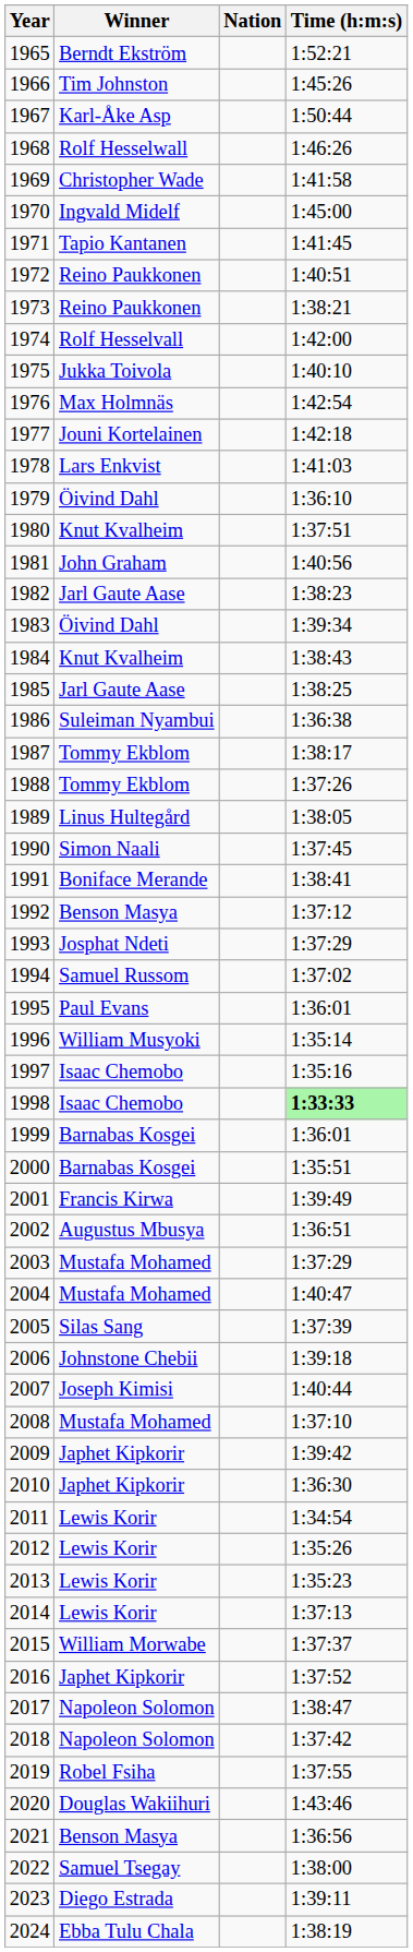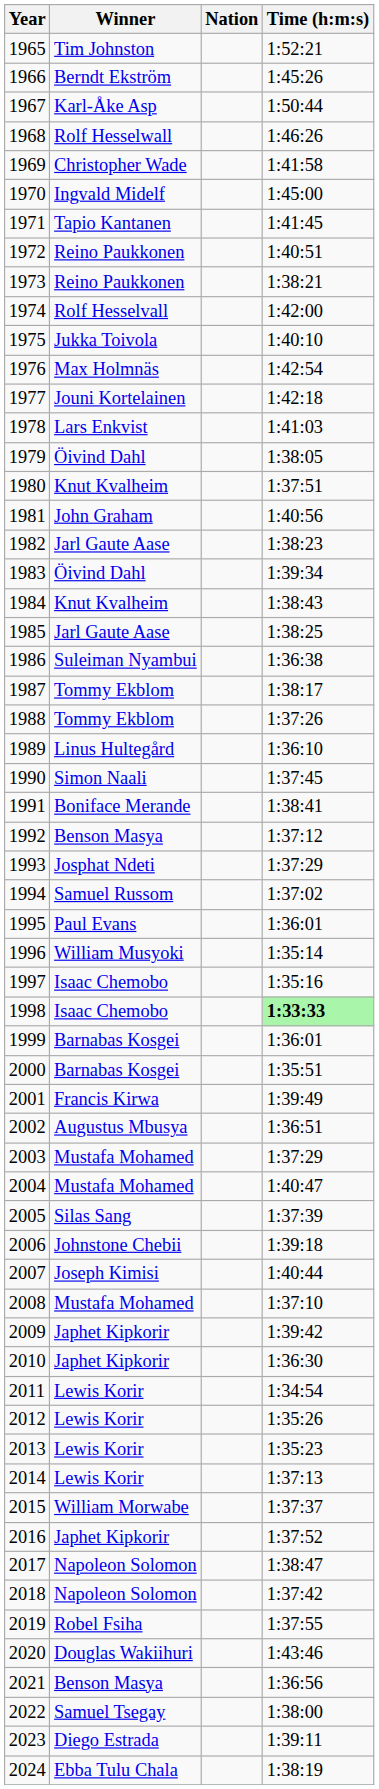 <table class=wikitable>
 <tr>
 <th>Year</th>
 <th>Winner</th>
 <th>Nation</th>
 <th>Time (h:m:s)</th>
 </tr>
 <tr>
 <td>1965</td>
-<td><a href='#'>Berndt Ekström</a></td>
+<td><a href='#'>Tim Johnston</a></td>
 <td></td>
 <td>1:52:21</td>
 </tr>
 <tr>
 <td>1966</td>
-<td><a href='#'>Tim Johnston</a></td>
+<td><a href='#'>Berndt Ekström</a></td>
 <td></td>
 <td>1:45:26</td>
 </tr>
 <tr>
 <td>1967</td>
 <td><a href='#'>Karl-Åke Asp</a></td>
 <td></td>
 <td>1:50:44</td>
 </tr>
 <tr>
 <td>1968</td>
 <td><a href='#'>Rolf Hesselwall</a></td>
 <td></td>
 <td>1:46:26</td>
 </tr>
 <tr>
 <td>1969</td>
 <td><a href='#'>Christopher Wade</a></td>
 <td></td>
 <td>1:41:58</td>
 </tr>
 <tr>
 <td>1970</td>
 <td><a href='#'>Ingvald Midelf</a></td>
 <td></td>
 <td>1:45:00</td>
 </tr>
 <tr>
 <td>1971</td>
 <td><a href='#'>Tapio Kantanen</a></td>
 <td></td>
 <td>1:41:45</td>
 </tr>
 <tr>
 <td>1972</td>
 <td><a href='#'>Reino Paukkonen</a></td>
 <td></td>
 <td>1:40:51</td>
 </tr>
 <tr>
 <td>1973</td>
 <td><a href='#'>Reino Paukkonen</a></td>
 <td></td>
 <td>1:38:21</td>
 </tr>
 <tr>
 <td>1974</td>
 <td><a href='#'>Rolf Hesselvall</a></td>
 <td></td>
 <td>1:42:00</td>
 </tr>
 <tr>
 <td>1975</td>
 <td><a href='#'>Jukka Toivola</a></td>
 <td></td>
 <td>1:40:10</td>
 </tr>
 <tr>
 <td>1976</td>
 <td><a href='#'>Max Holmnäs</a></td>
 <td></td>
 <td>1:42:54</td>
 </tr>
 <tr>
 <td>1977</td>
 <td><a href='#'>Jouni Kortelainen</a></td>
 <td></td>
 <td>1:42:18</td>
 </tr>
 <tr>
 <td>1978</td>
 <td><a href='#'>Lars Enkvist</a></td>
 <td></td>
 <td>1:41:03</td>
 </tr>
 <tr>
 <td>1979</td>
 <td><a href='#'>Öivind Dahl</a></td>
 <td></td>
-<td>1:36:10</td>
+<td>1:38:05</td>
 </tr>
 <tr>
 <td>1980</td>
 <td><a href='#'>Knut Kvalheim</a></td>
 <td></td>
 <td>1:37:51</td>
 </tr>
 <tr>
 <td>1981</td>
 <td><a href='#'>John Graham</a></td>
 <td></td>
 <td>1:40:56</td>
 </tr>
 <tr>
 <td>1982</td>
 <td><a href='#'>Jarl Gaute Aase</a></td>
 <td></td>
 <td>1:38:23</td>
 </tr>
 <tr>
 <td>1983</td>
 <td><a href='#'>Öivind Dahl</a></td>
 <td></td>
 <td>1:39:34</td>
 </tr>
 <tr>
 <td>1984</td>
 <td><a href='#'>Knut Kvalheim</a></td>
 <td></td>
 <td>1:38:43</td>
 </tr>
 <tr>
 <td>1985</td>
 <td><a href='#'>Jarl Gaute Aase</a></td>
 <td></td>
 <td>1:38:25</td>
 </tr>
 <tr>
 <td>1986</td>
 <td><a href='#'>Suleiman Nyambui</a></td>
 <td></td>
 <td>1:36:38</td>
 </tr>
 <tr>
 <td>1987</td>
 <td><a href='#'>Tommy Ekblom</a></td>
 <td></td>
 <td>1:38:17</td>
 </tr>
 <tr>
 <td>1988</td>
 <td><a href='#'>Tommy Ekblom</a></td>
 <td></td>
 <td>1:37:26</td>
 </tr>
 <tr>
 <td>1989</td>
 <td><a href='#'>Linus Hultegård</a></td>
 <td></td>
-<td>1:38:05</td>
+<td>1:36:10</td>
 </tr>
 <tr>
 <td>1990</td>
 <td><a href='#'>Simon Naali</a></td>
 <td></td>
 <td>1:37:45</td>
 </tr>
 <tr>
 <td>1991</td>
 <td><a href='#'>Boniface Merande</a></td>
 <td></td>
 <td>1:38:41</td>
 </tr>
 <tr>
 <td>1992</td>
 <td><a href='#'>Benson Masya</a></td>
 <td></td>
 <td>1:37:12</td>
 </tr>
 <tr>
 <td>1993</td>
 <td><a href='#'>Josphat Ndeti</a></td>
 <td></td>
 <td>1:37:29</td>
 </tr>
 <tr>
 <td>1994</td>
 <td><a href='#'>Samuel Russom</a></td>
 <td></td>
 <td>1:37:02</td>
 </tr>
 <tr>
 <td>1995</td>
 <td><a href='#'>Paul Evans</a></td>
 <td></td>
 <td>1:36:01</td>
 </tr>
 <tr>
 <td>1996</td>
 <td><a href='#'>William Musyoki</a></td>
 <td></td>
 <td>1:35:14</td>
 </tr>
 <tr>
 <td>1997</td>
 <td><a href='#'>Isaac Chemobo</a></td>
 <td></td>
 <td>1:35:16</td>
 </tr>
 <tr>
 <td>1998</td>
 <td><a href='#'>Isaac Chemobo</a></td>
 <td></td>
 <td bgcolor=#A9F5A9><strong>1:33:33</strong></td>
 </tr>
 <tr>
 <td>1999</td>
 <td><a href='#'>Barnabas Kosgei</a></td>
 <td></td>
 <td>1:36:01</td>
 </tr>
 <tr>
 <td>2000</td>
 <td><a href='#'>Barnabas Kosgei</a></td>
 <td></td>
 <td>1:35:51</td>
 </tr>
 <tr>
 <td>2001</td>
 <td><a href='#'>Francis Kirwa</a></td>
 <td></td>
 <td>1:39:49</td>
 </tr>
 <tr>
 <td>2002</td>
 <td><a href='#'>Augustus Mbusya</a></td>
 <td></td>
 <td>1:36:51</td>
 </tr>
 <tr>
 <td>2003</td>
 <td><a href='#'>Mustafa Mohamed</a></td>
 <td></td>
 <td>1:37:29</td>
 </tr>
 <tr>
 <td>2004</td>
 <td><a href='#'>Mustafa Mohamed</a></td>
 <td></td>
 <td>1:40:47</td>
 </tr>
 <tr>
 <td>2005</td>
 <td><a href='#'>Silas Sang</a></td>
 <td></td>
 <td>1:37:39</td>
 </tr>
 <tr>
 <td>2006</td>
 <td><a href='#'>Johnstone Chebii</a></td>
 <td></td>
 <td>1:39:18</td>
 </tr>
 <tr>
 <td>2007</td>
 <td><a href='#'>Joseph Kimisi</a></td>
 <td></td>
 <td>1:40:44</td>
 </tr>
 <tr>
 <td>2008</td>
 <td><a href='#'>Mustafa Mohamed</a></td>
 <td></td>
 <td>1:37:10</td>
 </tr>
 <tr>
 <td>2009</td>
 <td><a href='#'>Japhet Kipkorir</a></td>
 <td></td>
 <td>1:39:42</td>
 </tr>
 <tr>
 <td>2010</td>
 <td><a href='#'>Japhet Kipkorir</a></td>
 <td></td>
 <td>1:36:30</td>
 </tr>
 <tr>
 <td>2011</td>
 <td><a href='#'>Lewis Korir</a></td>
 <td></td>
 <td>1:34:54</td>
 </tr>
 <tr>
 <td>2012</td>
 <td><a href='#'>Lewis Korir</a></td>
 <td></td>
 <td>1:35:26</td>
 </tr>
 <tr>
 <td>2013</td>
 <td><a href='#'>Lewis Korir</a></td>
 <td></td>
 <td>1:35:23</td>
 </tr>
 <tr>
 <td>2014</td>
 <td><a href='#'>Lewis Korir</a></td>
 <td></td>
 <td>1:37:13</td>
 </tr>
 <tr>
 <td>2015</td>
 <td><a href='#'>William Morwabe</a></td>
 <td></td>
 <td>1:37:37</td>
 </tr>
 <tr>
 <td>2016</td>
 <td><a href='#'>Japhet Kipkorir</a></td>
 <td></td>
 <td>1:37:52</td>
 </tr>
 <tr>
 <td>2017</td>
 <td><a href='#'>Napoleon Solomon</a></td>
 <td></td>
 <td>1:38:47</td>
 </tr>
 <tr>
 <td>2018</td>
 <td><a href='#'>Napoleon Solomon</a></td>
 <td></td>
 <td>1:37:42</td>
 </tr>
 <tr>
 <td>2019</td>
 <td><a href='#'>Robel Fsiha</a></td>
 <td></td>
 <td>1:37:55</td>
 </tr>
 <tr>
 <td>2020</td>
 <td><a href='#'>Douglas Wakiihuri</a></td>
 <td></td>
 <td>1:43:46</td>
 </tr>
 <tr>
 <td>2021</td>
 <td><a href='#'>Benson Masya</a></td>
 <td></td>
 <td>1:36:56</td>
 </tr>
 <tr>
 <td>2022</td>
 <td><a href='#'>Samuel Tsegay</a></td>
 <td></td>
 <td>1:38:00</td>
 </tr>
 <tr>
 <td>2023</td>
 <td><a href='#'>Diego Estrada</a></td>
 <td></td>
 <td>1:39:11</td>
 </tr>
 <tr>
 <td>2024</td>
 <td><a href='#'>Ebba Tulu Chala</a></td>
 <td></td>
 <td>1:38:19</td>
 </tr>
 </table>
